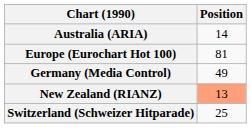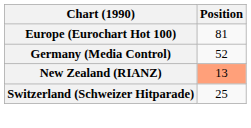 <table class="wikitable sortable plainrowheaders" style="text-align:center">
 <tr>
 <th>Chart (1990)</th>
 <th>Position</th>
-</tr>
-<tr>
-<th scope="row">Australia (ARIA)</th>
-<td>14</td>
 </tr>
 <tr>
 <th scope="row">Europe (Eurochart Hot 100)</th>
 <td>81</td>
 </tr>
 <tr>
 <th scope="row">Germany (Media Control)</th>
-<td>49</td>
+<td>52</td>
 </tr>
 <tr>
 <th scope="row">New Zealand (RIANZ)</th>
 <td style="background: lightsalmon;">13</td>
 </tr>
 <tr>
 <th scope="row">Switzerland (Schweizer Hitparade)</th>
 <td>25</td>
 </tr>
 </table>
